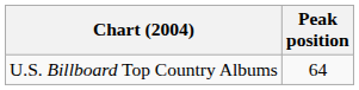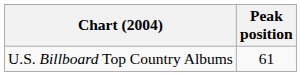 <table class="wikitable">
 <tr>
 <th>Chart (2004)</th>
 <th>Peak<br>position</th>
 </tr>
 <tr>
 <td>U.S. <em>Billboard</em> Top Country Albums</td>
-<td align="center">64</td>
+<td align="center">61</td>
 </tr>
 </table>
